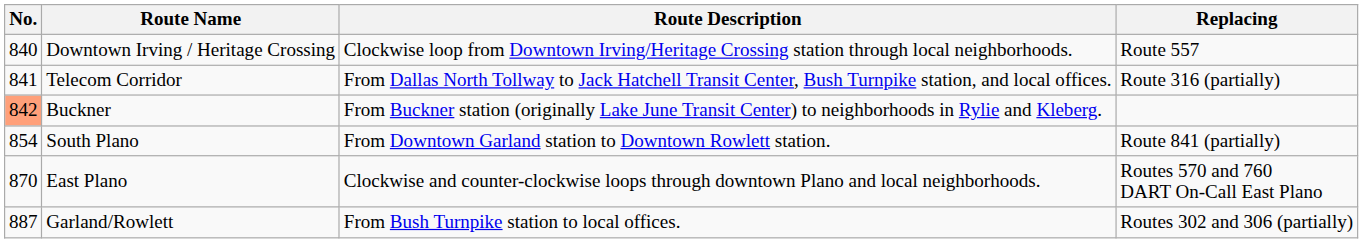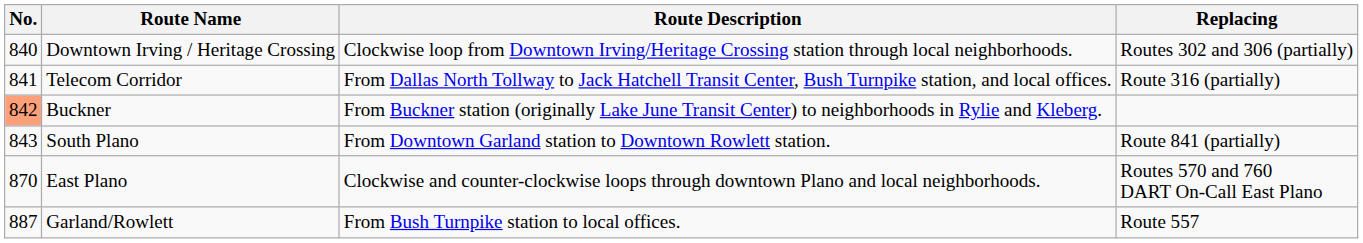 <table class="wikitable">
 <tr>
 <th>No.</th>
 <th>Route Name</th>
 <th>Route Description</th>
 <th>Replacing</th>
 </tr>
 <tr>
 <td>840</td>
 <td>Downtown Irving / Heritage Crossing</td>
 <td>Clockwise loop from <a href='#'>Downtown Irving/Heritage Crossing</a> station through local neighborhoods.</td>
-<td>Route 557</td>
+<td>Routes 302 and 306 (partially)</td>
 </tr>
 <tr>
 <td>841</td>
 <td>Telecom Corridor</td>
 <td>From <a href='#'>Dallas North Tollway</a> to <a href='#'>Jack Hatchell Transit Center</a>, <a href='#'>Bush Turnpike</a> station, and local offices.</td>
 <td>Route 316 (partially)</td>
 </tr>
 <tr>
 <td style="background: lightsalmon;">842</td>
 <td>Buckner</td>
 <td>From <a href='#'>Buckner</a> station (originally <a href='#'>Lake June Transit Center</a>) to neighborhoods in <a href='#'>Rylie</a> and <a href='#'>Kleberg</a>.</td>
 <td></td>
 </tr>
 <tr>
-<td>854</td>
+<td>843</td>
 <td>South Plano</td>
 <td>From <a href='#'>Downtown Garland</a> station to <a href='#'>Downtown Rowlett</a> station.</td>
 <td>Route 841 (partially)</td>
 </tr>
 <tr>
 <td>870</td>
 <td>East Plano</td>
 <td>Clockwise and counter-clockwise loops through downtown Plano and local neighborhoods.</td>
 <td>Routes 570 and 760<br>DART On-Call East Plano</td>
 </tr>
 <tr>
 <td>887</td>
 <td>Garland/Rowlett</td>
 <td>From <a href='#'>Bush Turnpike</a> station to local offices.</td>
-<td>Routes 302 and 306 (partially)</td>
+<td>Route 557</td>
 </tr>
 </table>
